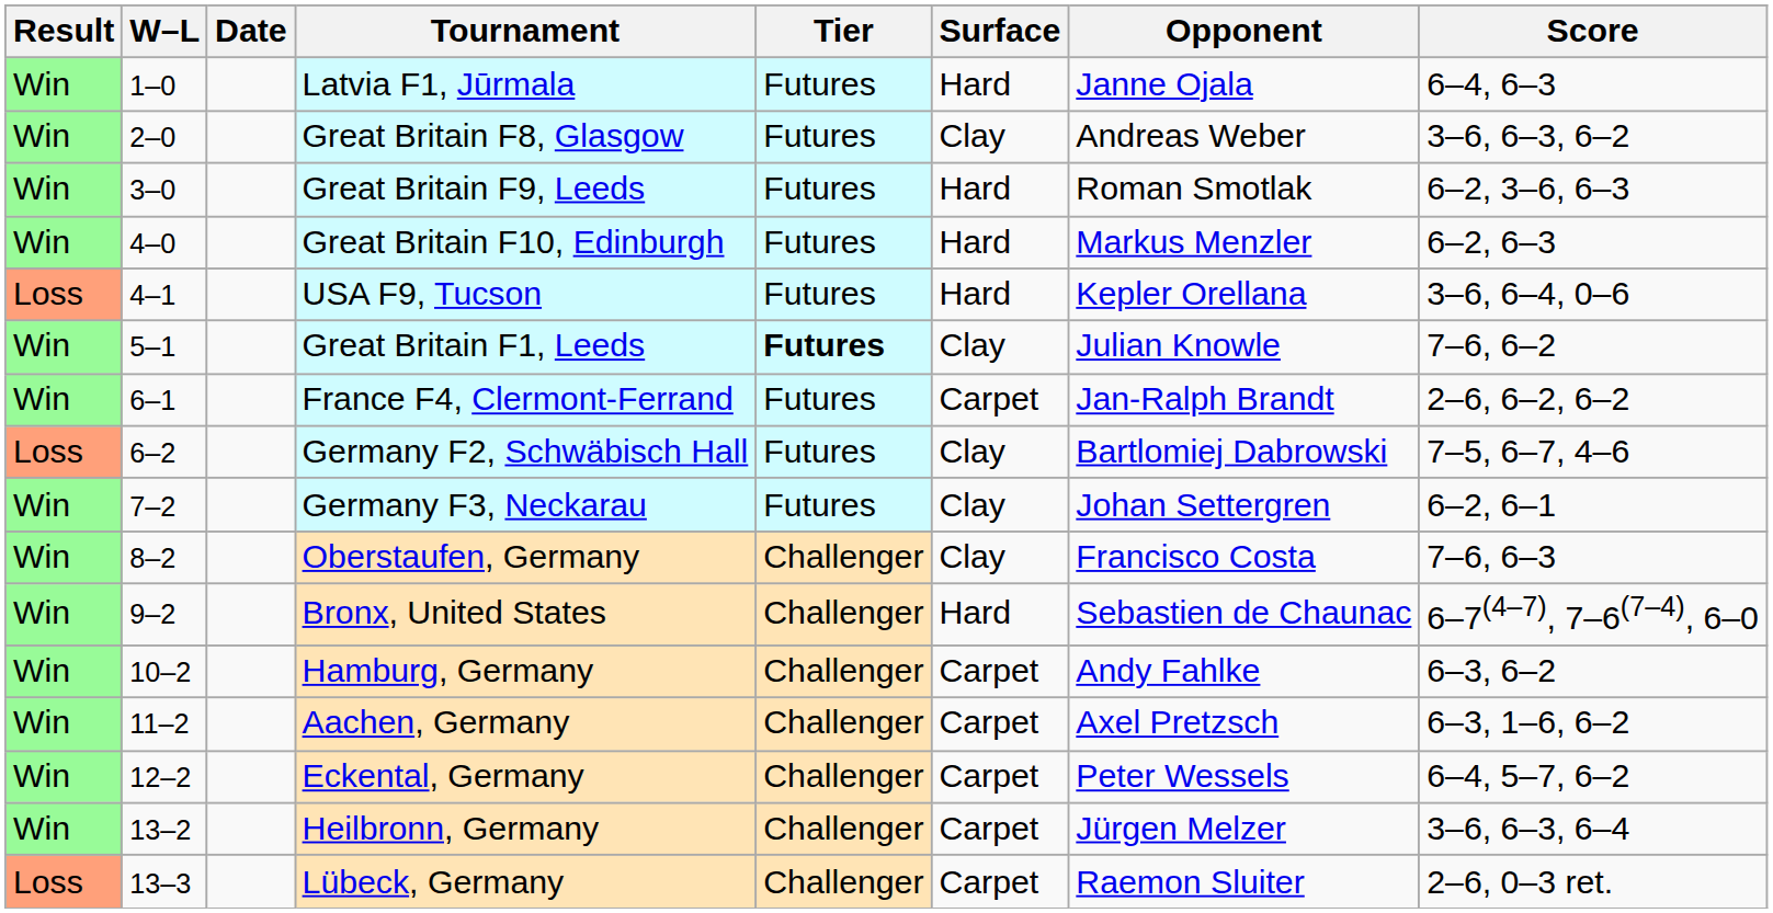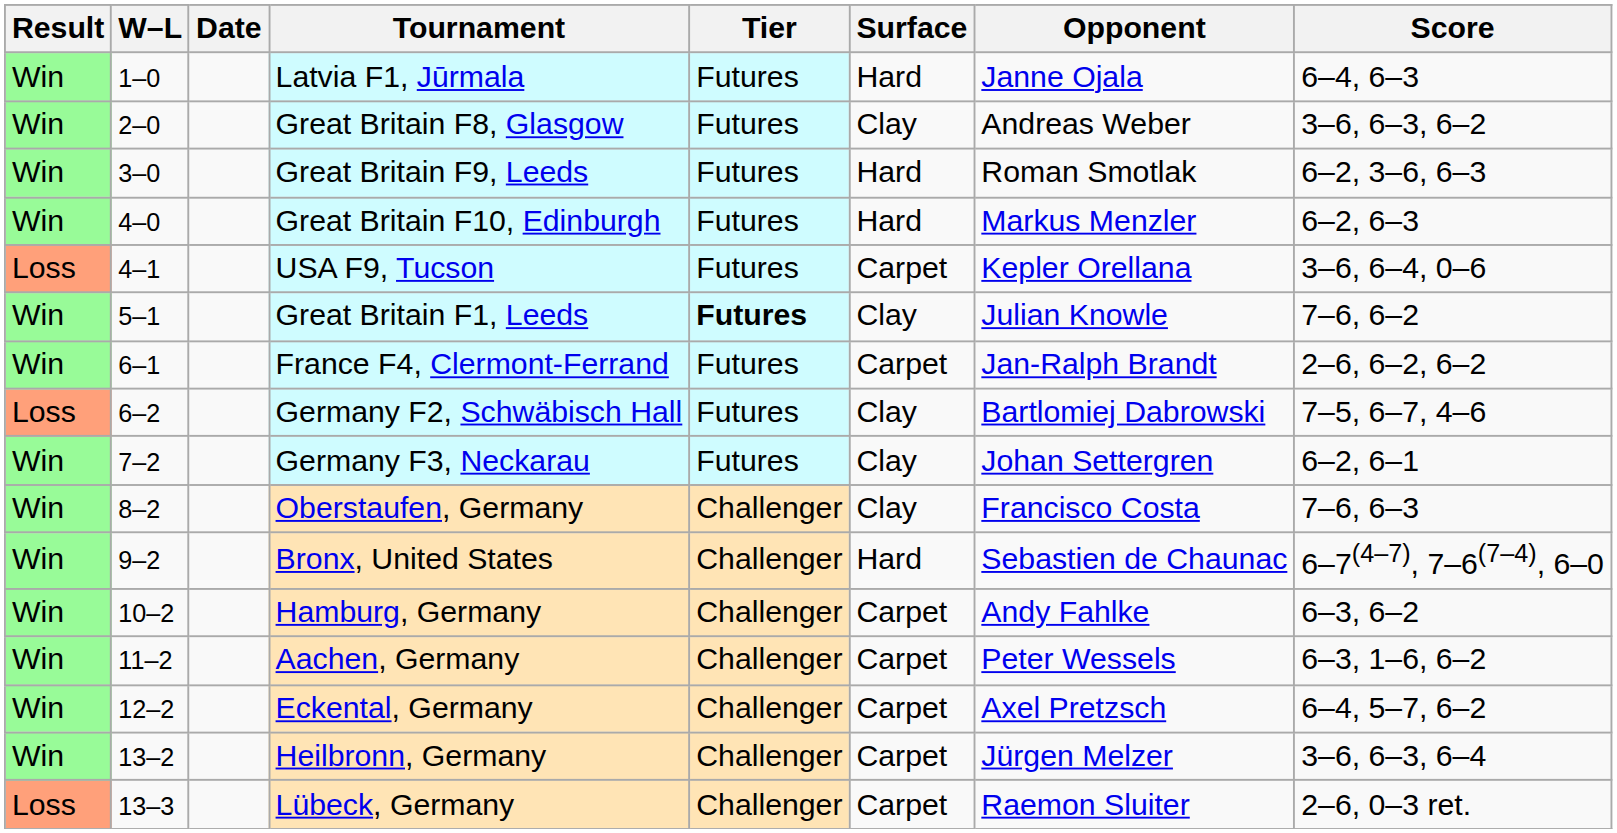 <table class="sortable wikitable">
 <tr>
 <th>Result</th>
 <th class="unsortable">W–L</th>
 <th>Date</th>
 <th>Tournament</th>
 <th>Tier</th>
 <th>Surface</th>
 <th>Opponent</th>
 <th class="unsortable">Score</th>
 </tr>
 <tr>
 <td style="background:#98fb98;">Win</td>
 <td><small>1–0</small></td>
 <td></td>
 <td style="background:#cffcff;">Latvia F1, <a href='#'>Jūrmala</a></td>
 <td style="background:#cffcff;">Futures</td>
 <td>Hard</td>
 <td> <a href='#'>Janne Ojala</a></td>
 <td>6–4, 6–3</td>
 </tr>
 <tr>
 <td style="background:#98fb98;">Win</td>
 <td><small>2–0</small></td>
 <td></td>
 <td style="background:#cffcff;">Great Britain F8, <a href='#'>Glasgow</a></td>
 <td style="background:#cffcff;">Futures</td>
 <td>Clay</td>
 <td> Andreas Weber</td>
 <td>3–6, 6–3, 6–2</td>
 </tr>
 <tr>
 <td style="background:#98fb98;">Win</td>
 <td><small>3–0</small></td>
 <td></td>
 <td style="background:#cffcff;">Great Britain F9, <a href='#'>Leeds</a></td>
 <td style="background:#cffcff;">Futures</td>
 <td>Hard</td>
 <td> Roman Smotlak</td>
 <td>6–2, 3–6, 6–3</td>
 </tr>
 <tr>
 <td style="background:#98fb98;">Win</td>
 <td><small>4–0</small></td>
 <td></td>
 <td style="background:#cffcff;">Great Britain F10, <a href='#'>Edinburgh</a></td>
 <td style="background:#cffcff;">Futures</td>
 <td>Hard</td>
 <td> <a href='#'>Markus Menzler</a></td>
 <td>6–2, 6–3</td>
 </tr>
 <tr>
 <td style="background:#ffa07a;">Loss</td>
 <td><small>4–1</small></td>
 <td></td>
 <td style="background:#cffcff;">USA F9, <a href='#'>Tucson</a></td>
 <td style="background:#cffcff;">Futures</td>
-<td>Hard</td>
+<td>Carpet</td>
 <td> <a href='#'>Kepler Orellana</a></td>
 <td>3–6, 6–4, 0–6</td>
 </tr>
 <tr>
 <td style="background:#98fb98;">Win</td>
 <td><small>5–1</small></td>
 <td></td>
 <td style="background:#cffcff;">Great Britain F1, <a href='#'>Leeds</a></td>
 <td style="background:#cffcff;"><strong>Futures</strong></td>
 <td>Clay</td>
 <td> <a href='#'>Julian Knowle</a></td>
 <td>7–6, 6–2</td>
 </tr>
 <tr>
 <td style="background:#98fb98;">Win</td>
 <td><small>6–1</small></td>
 <td></td>
 <td style="background:#cffcff;">France F4, <a href='#'>Clermont-Ferrand</a></td>
 <td style="background:#cffcff;">Futures</td>
 <td>Carpet</td>
 <td> <a href='#'>Jan-Ralph Brandt</a></td>
 <td>2–6, 6–2, 6–2</td>
 </tr>
 <tr>
 <td style="background:#ffa07a;">Loss</td>
 <td><small>6–2</small></td>
 <td></td>
 <td style="background:#cffcff;">Germany F2, <a href='#'>Schwäbisch Hall</a></td>
 <td style="background:#cffcff;">Futures</td>
 <td>Clay</td>
 <td> <a href='#'>Bartlomiej Dabrowski</a></td>
 <td>7–5, 6–7, 4–6</td>
 </tr>
 <tr>
 <td style="background:#98fb98;">Win</td>
 <td><small>7–2</small></td>
 <td></td>
 <td style="background:#cffcff;">Germany F3, <a href='#'>Neckarau</a></td>
 <td style="background:#cffcff;">Futures</td>
 <td>Clay</td>
 <td> <a href='#'>Johan Settergren</a></td>
 <td>6–2, 6–1</td>
 </tr>
 <tr>
 <td style="background:#98fb98;">Win</td>
 <td><small>8–2</small></td>
 <td></td>
 <td style="background:moccasin;"><a href='#'>Oberstaufen</a>, Germany</td>
 <td style="background:moccasin;">Challenger</td>
 <td>Clay</td>
 <td> <a href='#'>Francisco Costa</a></td>
 <td>7–6, 6–3</td>
 </tr>
 <tr>
 <td style="background:#98fb98;">Win</td>
 <td><small>9–2</small></td>
 <td></td>
 <td style="background:moccasin;"><a href='#'>Bronx</a>, United States</td>
 <td style="background:moccasin;">Challenger</td>
 <td>Hard</td>
 <td> <a href='#'>Sebastien de Chaunac</a></td>
 <td>6–7<sup>(4–7)</sup>, 7–6<sup>(7–4)</sup>, 6–0</td>
 </tr>
 <tr>
 <td style="background:#98fb98;">Win</td>
 <td><small>10–2</small></td>
 <td></td>
 <td style="background:moccasin;"><a href='#'>Hamburg</a>, Germany</td>
 <td style="background:moccasin;">Challenger</td>
 <td>Carpet</td>
 <td> <a href='#'>Andy Fahlke</a></td>
 <td>6–3, 6–2</td>
 </tr>
 <tr>
 <td style="background:#98fb98;">Win</td>
 <td><small>11–2</small></td>
 <td></td>
 <td style="background:moccasin;"><a href='#'>Aachen</a>, Germany</td>
 <td style="background:moccasin;">Challenger</td>
 <td>Carpet</td>
-<td> <a href='#'>Axel Pretzsch</a></td>
+<td> <a href='#'>Peter Wessels</a></td>
 <td>6–3, 1–6, 6–2</td>
 </tr>
 <tr>
 <td style="background:#98fb98;">Win</td>
 <td><small>12–2</small></td>
 <td></td>
 <td style="background:moccasin;"><a href='#'>Eckental</a>, Germany</td>
 <td style="background:moccasin;">Challenger</td>
 <td>Carpet</td>
-<td> <a href='#'>Peter Wessels</a></td>
+<td> <a href='#'>Axel Pretzsch</a></td>
 <td>6–4, 5–7, 6–2</td>
 </tr>
 <tr>
 <td style="background:#98fb98;">Win</td>
 <td><small>13–2</small></td>
 <td></td>
 <td style="background:moccasin;"><a href='#'>Heilbronn</a>, Germany</td>
 <td style="background:moccasin;">Challenger</td>
 <td>Carpet</td>
 <td> <a href='#'>Jürgen Melzer</a></td>
 <td>3–6, 6–3, 6–4</td>
 </tr>
 <tr>
 <td style="background:#ffa07a;">Loss</td>
 <td><small>13–3</small></td>
 <td></td>
 <td style="background:moccasin;"><a href='#'>Lübeck</a>, Germany</td>
 <td style="background:moccasin;">Challenger</td>
 <td>Carpet</td>
 <td> <a href='#'>Raemon Sluiter</a></td>
 <td>2–6, 0–3 ret.</td>
 </tr>
 </table>
